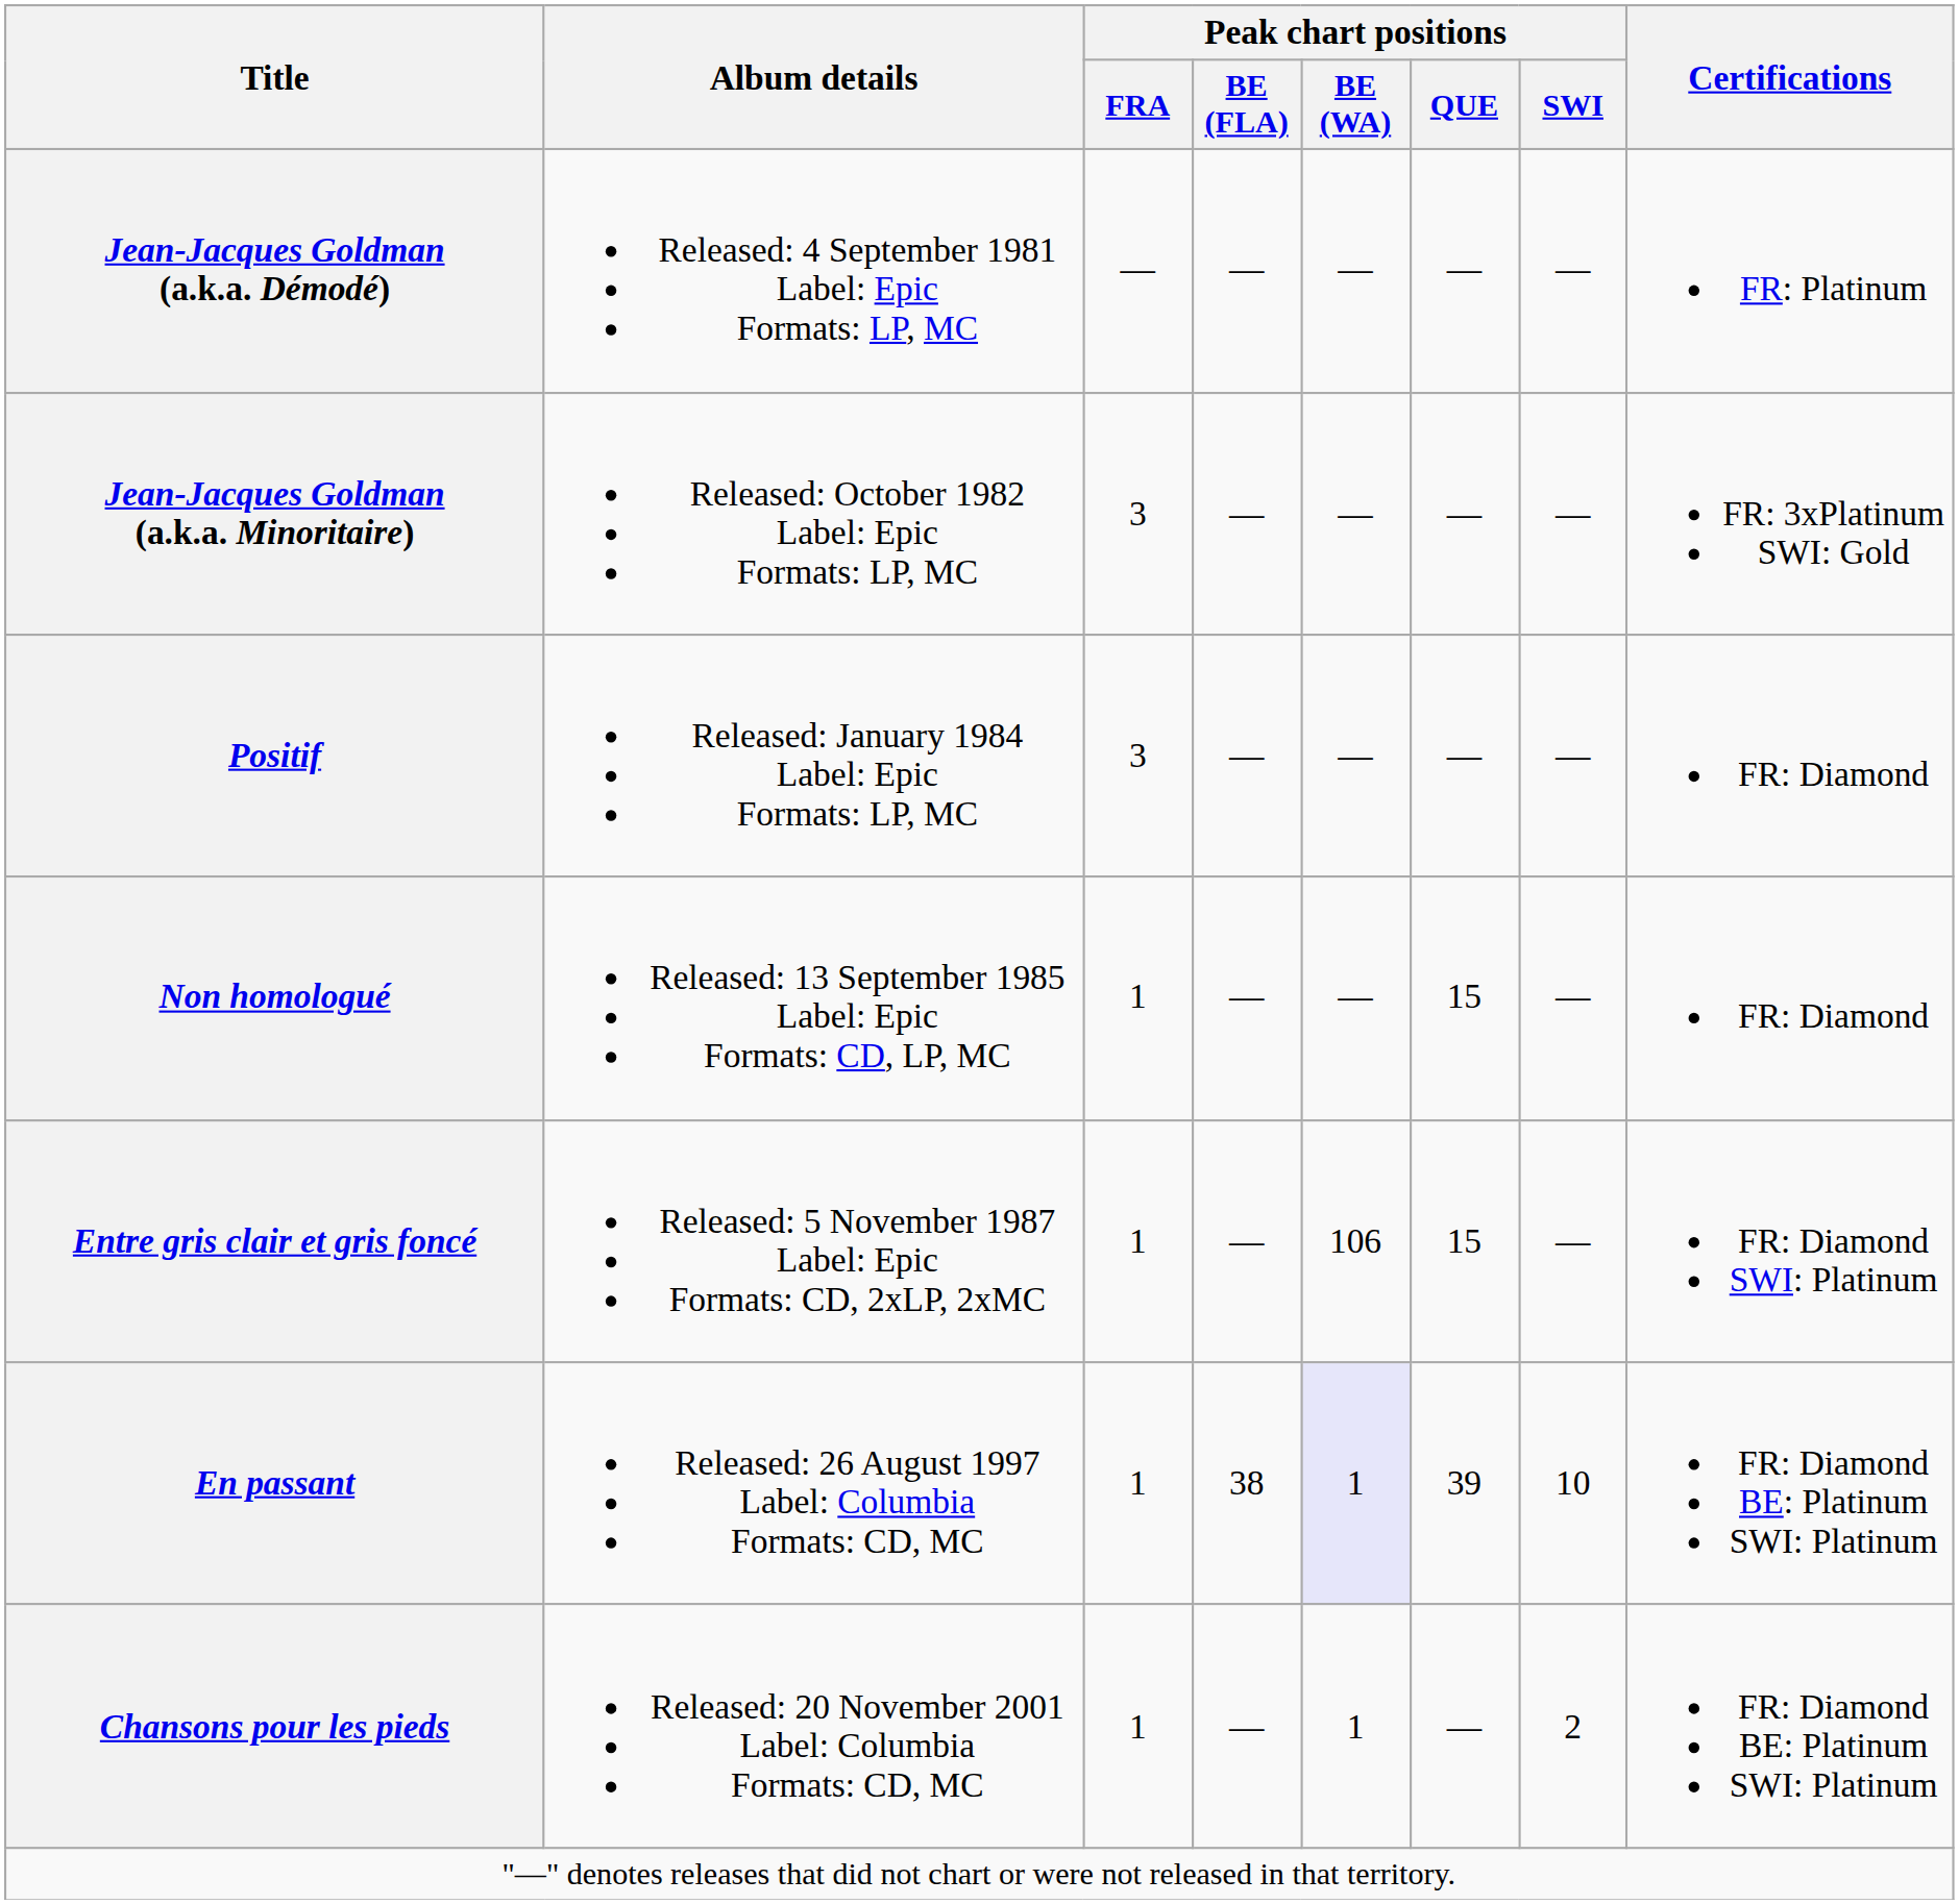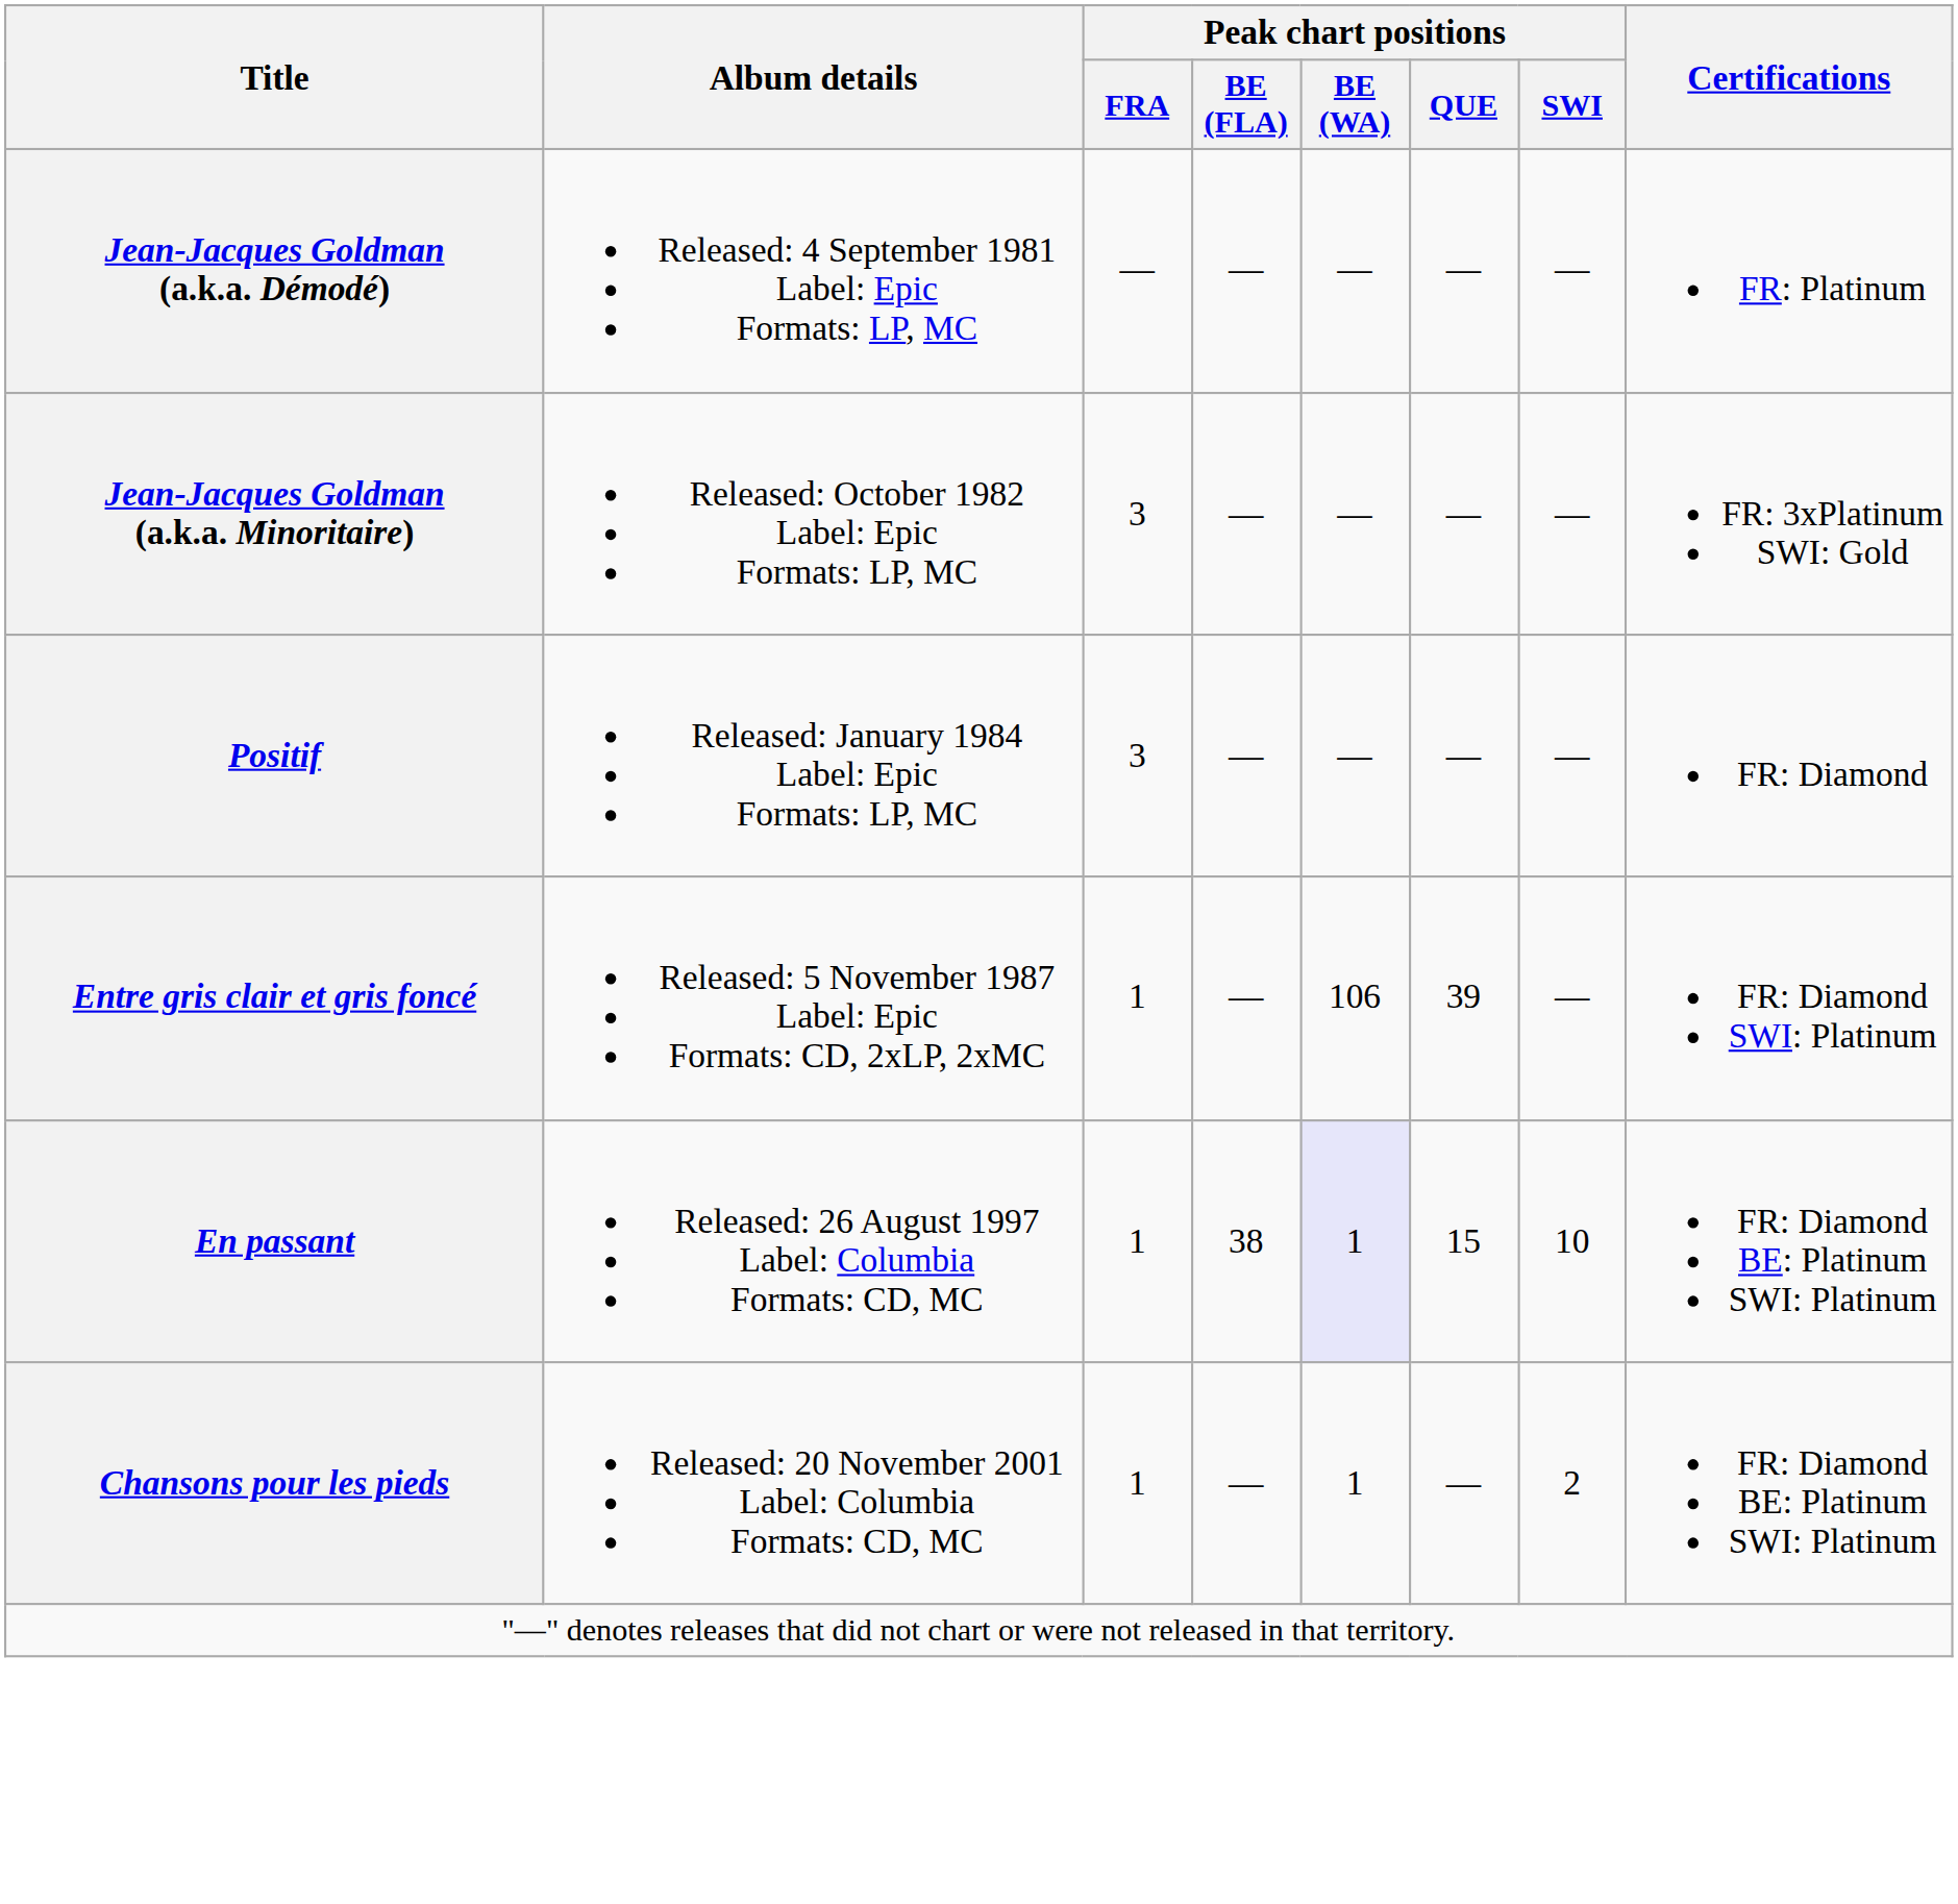 <table class="wikitable plainrowheaders" style="text-align:center;">
 <tr>
 <th scope="col" rowspan="2" style="width:15em;">Title</th>
 <th scope="col" rowspan="2" style="width:15em;">Album details</th>
 <th colspan="5" scope="col">Peak chart positions</th>
 <th rowspan="2"><a href='#'>Certifications</a></th>
 </tr>
 <tr>
 <th scope="col" style="width:3em;font-size:90%;"><a href='#'>FRA</a><br></th>
 <th scope="col" style="width:3em;font-size:90%;"><a href='#'>BE (FLA)</a><br></th>
 <th scope="col" style="width:3em;font-size:90%;"><a href='#'>BE (WA)</a><br></th>
 <th scope="col" style="width:3em;font-size:90%;"><a href='#'>QUE</a><br></th>
 <th scope="col" style="width:3em;font-size:90%;"><a href='#'>SWI</a><br></th>
 </tr>
 <tr>
 <th scope="row"><em><a href='#'>Jean-Jacques Goldman</a></em><br>(a.k.a. <em>Démodé</em>)</th>
 <td><br><ul><li>Released: 4 September 1981</li><li>Label: <a href='#'>Epic</a></li><li>Formats: <a href='#'>LP</a>, <a href='#'>MC</a></li></ul></td>
 <td>—</td>
 <td>—</td>
 <td>—</td>
 <td>—</td>
 <td>—</td>
 <td><br><ul><li><a href='#'>FR</a>: Platinum</li></ul></td>
 </tr>
 <tr>
 <th scope="row"><em><a href='#'>Jean-Jacques Goldman</a></em><br>(a.k.a. <em>Minoritaire</em>)</th>
 <td><br><ul><li>Released: October 1982</li><li>Label: Epic</li><li>Formats: LP, MC</li></ul></td>
 <td>3</td>
 <td>—</td>
 <td>—</td>
 <td>—</td>
 <td>—</td>
 <td><br><ul><li>FR: 3xPlatinum</li><li>SWI: Gold</li></ul></td>
 </tr>
 <tr>
 <th scope="row"><em><a href='#'>Positif</a></em></th>
 <td><br><ul><li>Released: January 1984</li><li>Label: Epic</li><li>Formats: LP, MC</li></ul></td>
 <td>3</td>
 <td>—</td>
 <td>—</td>
 <td>—</td>
 <td>—</td>
 <td><br><ul><li>FR: Diamond</li></ul></td>
 </tr>
 <tr>
-<th scope="row"><em><a href='#'>Non homologué</a></em></th>
-<td><br><ul><li>Released: 13 September 1985</li><li>Label: Epic</li><li>Formats: <a href='#'>CD</a>, LP, MC</li></ul></td>
-<td>1</td>
-<td>—</td>
-<td>—</td>
-<td>15</td>
-<td>—</td>
-<td><br><ul><li>FR: Diamond</li></ul></td>
-</tr>
-<tr>
 <th scope="row"><em><a href='#'>Entre gris clair et gris foncé</a></em></th>
 <td><br><ul><li>Released: 5 November 1987</li><li>Label: Epic</li><li>Formats: CD, 2xLP, 2xMC</li></ul></td>
 <td>1</td>
 <td>—</td>
 <td>106</td>
-<td>15</td>
+<td>39</td>
 <td>—</td>
 <td><br><ul><li>FR: Diamond</li><li><a href='#'>SWI</a>: Platinum</li></ul></td>
 </tr>
 <tr>
 <th scope="row"><em><a href='#'>En passant</a></em></th>
 <td><br><ul><li>Released: 26 August 1997</li><li>Label: <a href='#'>Columbia</a></li><li>Formats: CD, MC</li></ul></td>
 <td>1</td>
 <td>38</td>
 <td style="background: lavender;">1</td>
-<td>39</td>
+<td>15</td>
 <td>10</td>
 <td><br><ul><li>FR: Diamond</li><li><a href='#'>BE</a>: Platinum</li><li>SWI: Platinum</li></ul></td>
 </tr>
 <tr>
 <th scope="row"><em><a href='#'>Chansons pour les pieds</a></em></th>
 <td><br><ul><li>Released: 20 November 2001</li><li>Label: Columbia</li><li>Formats: CD, MC</li></ul></td>
 <td>1</td>
 <td>—</td>
 <td>1</td>
 <td>—</td>
 <td>2</td>
 <td><br><ul><li>FR: Diamond</li><li>BE: Platinum</li><li>SWI: Platinum</li></ul></td>
 </tr>
 <tr>
 <td colspan="8" style="font-size:90%">"—" denotes releases that did not chart or were not released in that territory.</td>
 </tr>
 </table>
